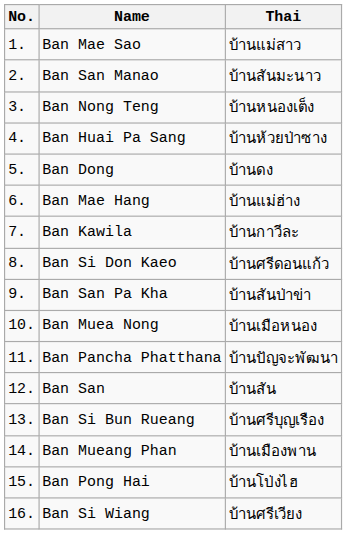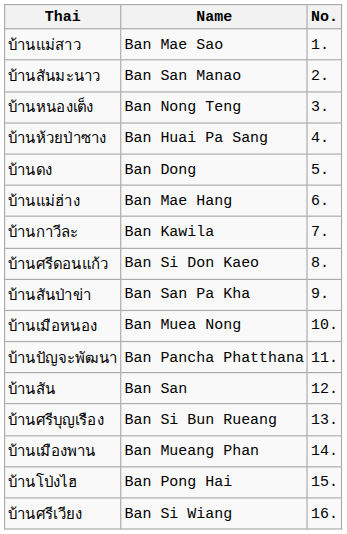 <table class="wikitable sortable">
 <tr>
+<th>Thai</th>
+<th>Name</th>
 <th>No.</th>
-<th>Name</th>
-<th>Thai</th>
 </tr>
 <tr>
+<td>บ้านแม่สาว</td>
+<td>Ban Mae Sao</td>
 <td>1.</td>
-<td>Ban Mae Sao</td>
-<td>บ้านแม่สาว</td>
 </tr>
 <tr>
+<td>บ้านสันมะนาว</td>
+<td>Ban San Manao</td>
 <td>2.</td>
-<td>Ban San Manao</td>
-<td>บ้านสันมะนาว</td>
 </tr>
 <tr>
+<td>บ้านหนองเต็ง</td>
+<td>Ban Nong Teng</td>
 <td>3.</td>
-<td>Ban Nong Teng</td>
-<td>บ้านหนองเต็ง</td>
 </tr>
 <tr>
+<td>บ้านห้วยป่าซาง</td>
+<td>Ban Huai Pa Sang</td>
 <td>4.</td>
-<td>Ban Huai Pa Sang</td>
-<td>บ้านห้วยป่าซาง</td>
 </tr>
 <tr>
+<td>บ้านดง</td>
+<td>Ban Dong</td>
 <td>5.</td>
-<td>Ban Dong</td>
-<td>บ้านดง</td>
 </tr>
 <tr>
+<td>บ้านแม่ฮ่าง</td>
+<td>Ban Mae Hang</td>
 <td>6.</td>
-<td>Ban Mae Hang</td>
-<td>บ้านแม่ฮ่าง</td>
 </tr>
 <tr>
+<td>บ้านกาวีละ</td>
+<td>Ban Kawila</td>
 <td>7.</td>
-<td>Ban Kawila</td>
-<td>บ้านกาวีละ</td>
 </tr>
 <tr>
+<td>บ้านศรีดอนแก้ว</td>
+<td>Ban Si Don Kaeo</td>
 <td>8.</td>
-<td>Ban Si Don Kaeo</td>
-<td>บ้านศรีดอนแก้ว</td>
 </tr>
 <tr>
+<td>บ้านสันป่าข่า</td>
+<td>Ban San Pa Kha</td>
 <td>9.</td>
-<td>Ban San Pa Kha</td>
-<td>บ้านสันป่าข่า</td>
 </tr>
 <tr>
+<td>บ้านเมือหนอง</td>
+<td>Ban Muea Nong</td>
 <td>10.</td>
-<td>Ban Muea Nong</td>
-<td>บ้านเมือหนอง</td>
 </tr>
 <tr>
+<td>บ้านปัญจะพัฒนา</td>
+<td>Ban Pancha Phatthana</td>
 <td>11.</td>
-<td>Ban Pancha Phatthana</td>
-<td>บ้านปัญจะพัฒนา</td>
 </tr>
 <tr>
+<td>บ้านสัน</td>
+<td>Ban San</td>
 <td>12.</td>
-<td>Ban San</td>
-<td>บ้านสัน</td>
 </tr>
 <tr>
+<td>บ้านศรีบุญเรือง</td>
+<td>Ban Si Bun Rueang</td>
 <td>13.</td>
-<td>Ban Si Bun Rueang</td>
-<td>บ้านศรีบุญเรือง</td>
 </tr>
 <tr>
+<td>บ้านเมืองพาน</td>
+<td>Ban Mueang Phan</td>
 <td>14.</td>
-<td>Ban Mueang Phan</td>
-<td>บ้านเมืองพาน</td>
 </tr>
 <tr>
+<td>บ้านโป่งไฮ</td>
+<td>Ban Pong Hai</td>
 <td>15.</td>
-<td>Ban Pong Hai</td>
-<td>บ้านโป่งไฮ</td>
 </tr>
 <tr>
+<td>บ้านศรีเวียง</td>
+<td>Ban Si Wiang</td>
 <td>16.</td>
-<td>Ban Si Wiang</td>
-<td>บ้านศรีเวียง</td>
 </tr>
 </table>
